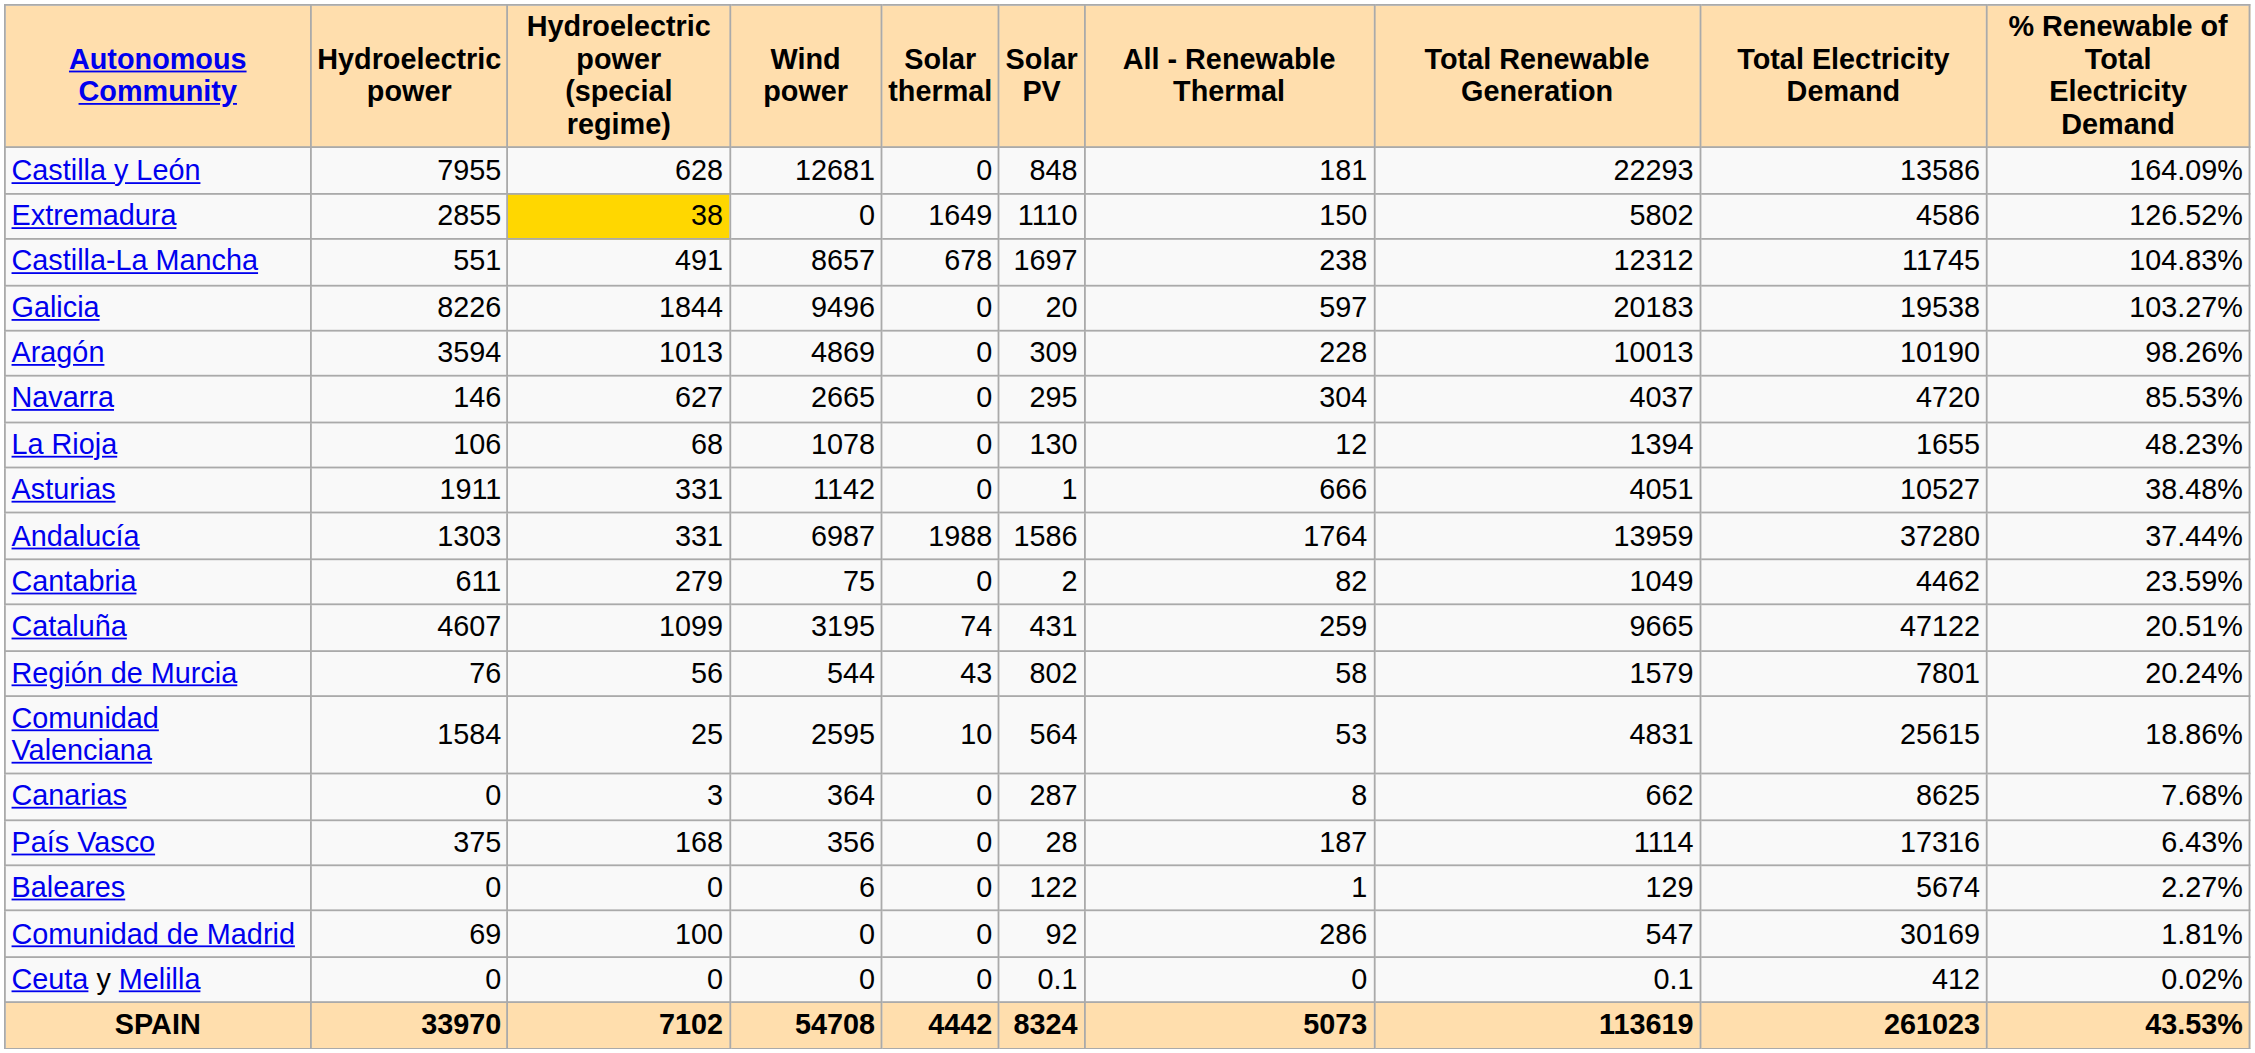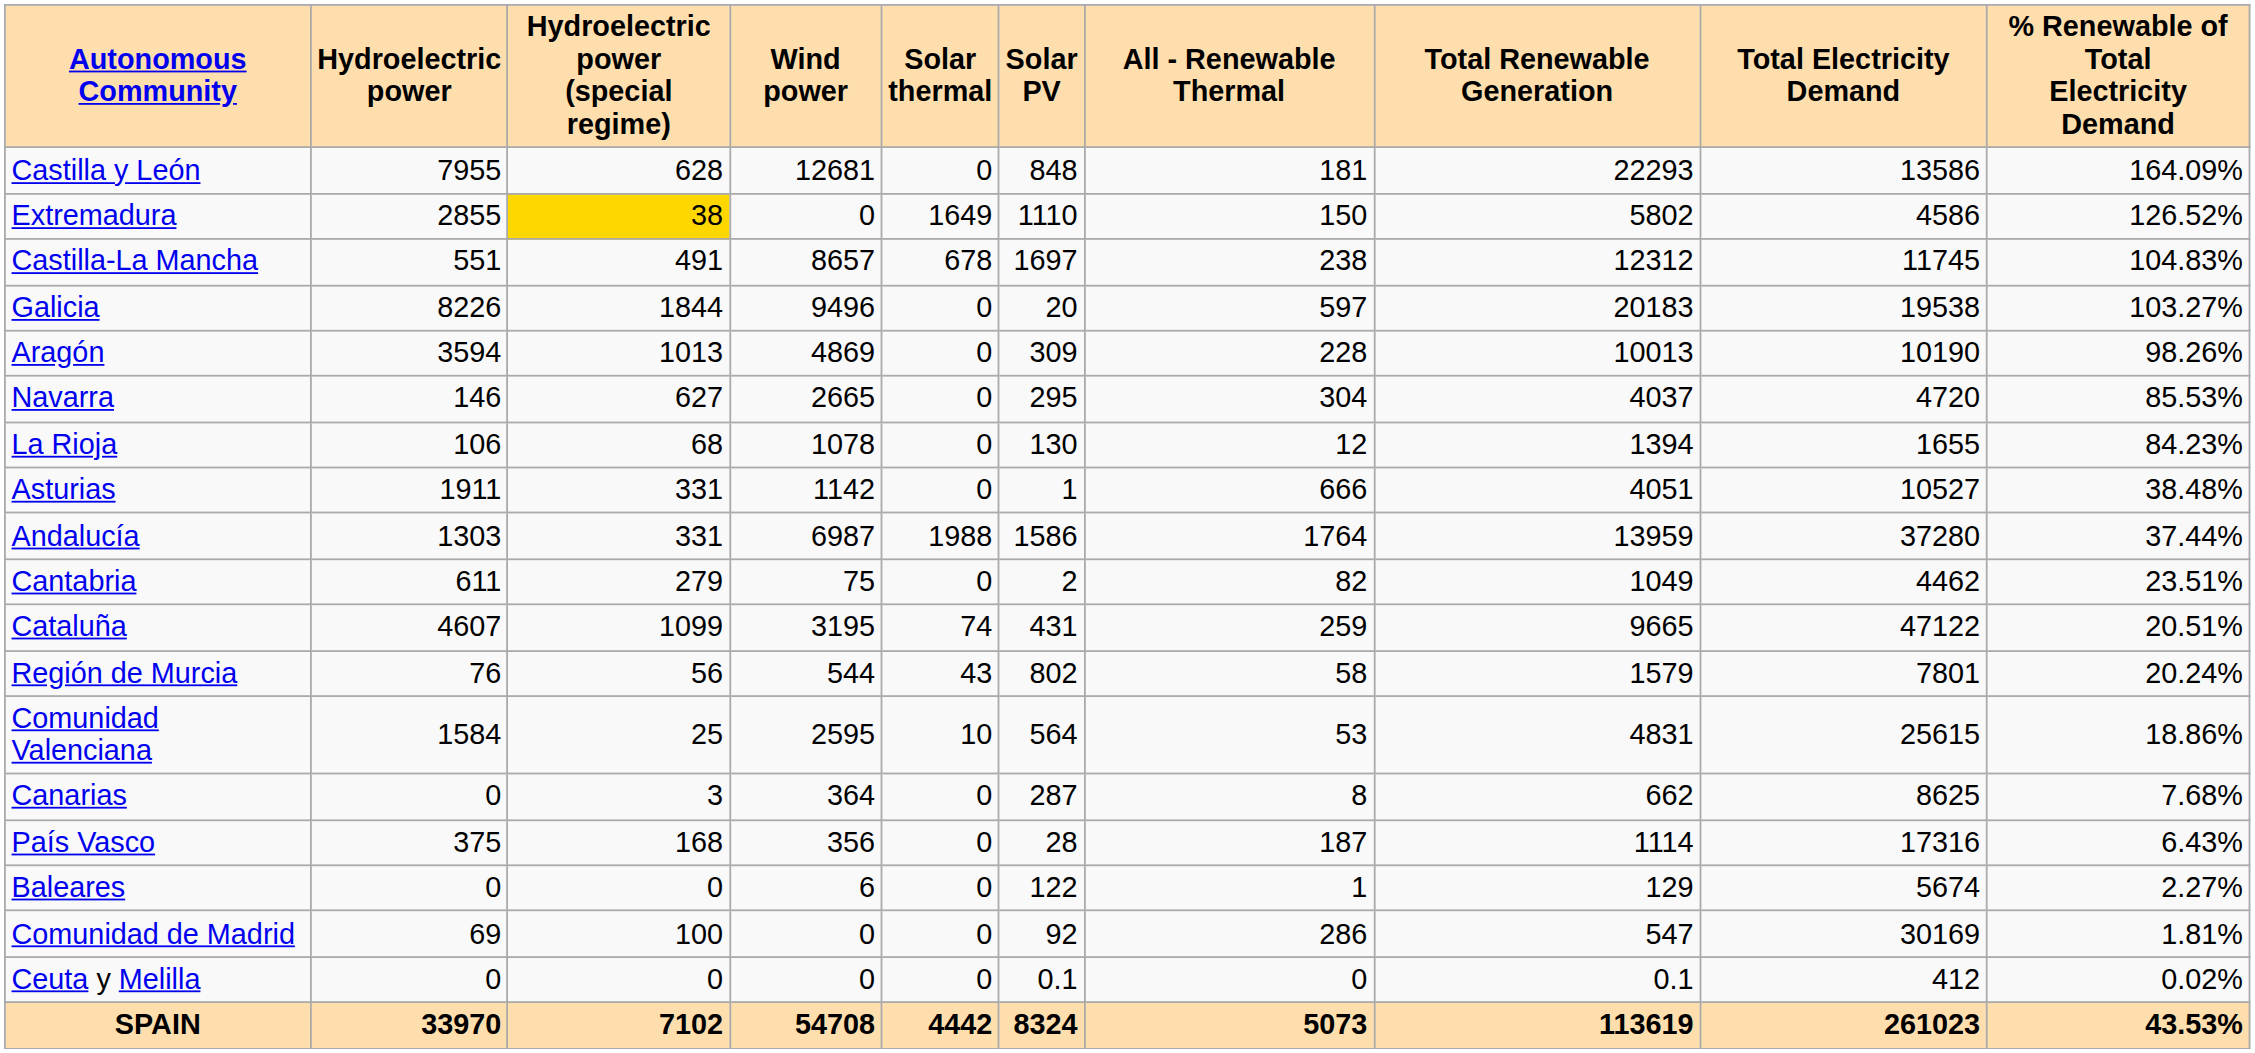 <table style="text-align: right" class="wikitable">
 <tr>
 <th style="background: #FFDEAD"><a href='#'>Autonomous Community</a></th>
 <th style="background: #FFDEAD">Hydroelectric<br>power</th>
 <th style="background: #FFDEAD">Hydroelectric<br>power<br>(special regime)</th>
 <th style="background: #FFDEAD">Wind power</th>
 <th style="background: #FFDEAD">Solar<br>thermal</th>
 <th style="background: #FFDEAD">Solar<br>PV</th>
 <th style="background: #FFDEAD">All - Renewable Thermal</th>
 <th style="background: #FFDEAD">Total Renewable Generation</th>
 <th style="background: #FFDEAD">Total Electricity Demand</th>
 <th style="background: #FFDEAD">% Renewable of Total<br>Electricity Demand</th>
 </tr>
 <tr>
 <td align="left"><a href='#'>Castilla y León</a></td>
 <td align="right">7955</td>
 <td align="right">628</td>
 <td align="right">12681</td>
 <td align="right">0</td>
 <td align="right">848</td>
 <td align="right">181</td>
 <td align="right">22293</td>
 <td align="right">13586</td>
 <td align="right">164.09%</td>
 </tr>
 <tr>
 <td align="left"><a href='#'>Extremadura</a></td>
 <td align="right">2855</td>
 <td align="right" style="background: gold;">38</td>
 <td align="right">0</td>
 <td align="right">1649</td>
 <td align="right">1110</td>
 <td align="right">150</td>
 <td align="right">5802</td>
 <td align="right">4586</td>
 <td align="right">126.52%</td>
 </tr>
 <tr>
 <td align="left"><a href='#'>Castilla-La Mancha</a></td>
 <td align="right">551</td>
 <td align="right">491</td>
 <td align="right">8657</td>
 <td align="right">678</td>
 <td align="right">1697</td>
 <td align="right">238</td>
 <td align="right">12312</td>
 <td align="right">11745</td>
 <td align="right">104.83%</td>
 </tr>
 <tr>
 <td align="left"><a href='#'>Galicia</a></td>
 <td align="right">8226</td>
 <td align="right">1844</td>
 <td align="right">9496</td>
 <td align="right">0</td>
 <td align="right">20</td>
 <td align="right">597</td>
 <td align="right">20183</td>
 <td align="right">19538</td>
 <td align="right">103.27%</td>
 </tr>
 <tr>
 <td align="left"><a href='#'>Aragón</a></td>
 <td align="right">3594</td>
 <td align="right">1013</td>
 <td align="right">4869</td>
 <td align="right">0</td>
 <td align="right">309</td>
 <td align="right">228</td>
 <td align="right">10013</td>
 <td align="right">10190</td>
 <td align="right">98.26%</td>
 </tr>
 <tr>
 <td align="left"><a href='#'>Navarra</a></td>
 <td align="right">146</td>
 <td align="right">627</td>
 <td align="right">2665</td>
 <td align="right">0</td>
 <td align="right">295</td>
 <td align="right">304</td>
 <td align="right">4037</td>
 <td align="right">4720</td>
 <td align="right">85.53%</td>
 </tr>
 <tr>
 <td align="left"><a href='#'>La Rioja</a></td>
 <td align="right">106</td>
 <td align="right">68</td>
 <td align="right">1078</td>
 <td align="right">0</td>
 <td align="right">130</td>
 <td align="right">12</td>
 <td align="right">1394</td>
 <td align="right">1655</td>
-<td align="right">48.23%</td>
+<td align="right">84.23%</td>
 </tr>
 <tr>
 <td align="left"><a href='#'>Asturias</a></td>
 <td align="right">1911</td>
 <td align="right">331</td>
 <td align="right">1142</td>
 <td align="right">0</td>
 <td align="right">1</td>
 <td align="right">666</td>
 <td align="right">4051</td>
 <td align="right">10527</td>
 <td align="right">38.48%</td>
 </tr>
 <tr>
 <td align="left"><a href='#'>Andalucía</a></td>
 <td align="right">1303</td>
 <td align="right">331</td>
 <td align="right">6987</td>
 <td align="right">1988</td>
 <td align="right">1586</td>
 <td align="right">1764</td>
 <td align="right">13959</td>
 <td align="right">37280</td>
 <td align="right">37.44%</td>
 </tr>
 <tr>
 <td align="left"><a href='#'>Cantabria</a></td>
 <td align="right">611</td>
 <td align="right">279</td>
 <td align="right">75</td>
 <td align="right">0</td>
 <td align="right">2</td>
 <td align="right">82</td>
 <td align="right">1049</td>
 <td align="right">4462</td>
-<td align="right">23.59%</td>
+<td align="right">23.51%</td>
 </tr>
 <tr>
 <td align="left"><a href='#'>Cataluña</a></td>
 <td align="right">4607</td>
 <td align="right">1099</td>
 <td align="right">3195</td>
 <td align="right">74</td>
 <td align="right">431</td>
 <td align="right">259</td>
 <td align="right">9665</td>
 <td align="right">47122</td>
 <td align="right">20.51%</td>
 </tr>
 <tr>
 <td align="left"><a href='#'>Región de Murcia</a></td>
 <td align="right">76</td>
 <td align="right">56</td>
 <td align="right">544</td>
 <td align="right">43</td>
 <td align="right">802</td>
 <td align="right">58</td>
 <td align="right">1579</td>
 <td align="right">7801</td>
 <td align="right">20.24%</td>
 </tr>
 <tr>
 <td align="left"><a href='#'>Comunidad Valenciana</a></td>
 <td align="right">1584</td>
 <td align="right">25</td>
 <td align="right">2595</td>
 <td align="right">10</td>
 <td align="right">564</td>
 <td align="right">53</td>
 <td align="right">4831</td>
 <td align="right">25615</td>
 <td align="right">18.86%</td>
 </tr>
 <tr>
 <td align="left"><a href='#'>Canarias</a></td>
 <td align="right">0</td>
 <td align="right">3</td>
 <td align="right">364</td>
 <td align="right">0</td>
 <td align="right">287</td>
 <td align="right">8</td>
 <td align="right">662</td>
 <td align="right">8625</td>
 <td align="right">7.68%</td>
 </tr>
 <tr>
 <td align="left"><a href='#'>País Vasco</a></td>
 <td align="right">375</td>
 <td align="right">168</td>
 <td align="right">356</td>
 <td align="right">0</td>
 <td align="right">28</td>
 <td align="right">187</td>
 <td align="right">1114</td>
 <td align="right">17316</td>
 <td align="right">6.43%</td>
 </tr>
 <tr>
 <td align="left"><a href='#'>Baleares</a></td>
 <td align="right">0</td>
 <td align="right">0</td>
 <td align="right">6</td>
 <td align="right">0</td>
 <td align="right">122</td>
 <td align="right">1</td>
 <td align="right">129</td>
 <td align="right">5674</td>
 <td align="right">2.27%</td>
 </tr>
 <tr>
 <td align="left"><a href='#'>Comunidad de Madrid</a></td>
 <td align="right">69</td>
 <td align="right">100</td>
 <td align="right">0</td>
 <td align="right">0</td>
 <td align="right">92</td>
 <td align="right">286</td>
 <td align="right">547</td>
 <td align="right">30169</td>
 <td align="right">1.81%</td>
 </tr>
 <tr>
 <td align="left"><a href='#'>Ceuta</a> y <a href='#'>Melilla</a></td>
 <td align="right">0</td>
 <td align="right">0</td>
 <td align="right">0</td>
 <td align="right">0</td>
 <td align="right">0.1</td>
 <td align="right">0</td>
 <td align="right">0.1</td>
 <td align="right">412</td>
 <td align="right">0.02%</td>
 </tr>
 <tr>
 <th style="background: #FFDEAD" align="left">SPAIN</th>
 <td style="background: #FFDEAD" align="right"><strong>33970</strong></td>
 <td style="background: #FFDEAD" align="right"><strong>7102</strong></td>
 <td style="background: #FFDEAD" align="right"><strong>54708</strong></td>
 <td style="background: #FFDEAD" align="right"><strong>4442</strong></td>
 <td style="background: #FFDEAD" align="right"><strong>8324</strong></td>
 <td style="background: #FFDEAD" align="right"><strong>5073</strong></td>
 <td style="background: #FFDEAD" align="right"><strong>113619</strong></td>
 <td style="background: #FFDEAD" align="right"><strong>261023</strong></td>
 <td style="background: #FFDEAD" align="right"><strong>43.53%</strong></td>
 </tr>
 </table>
